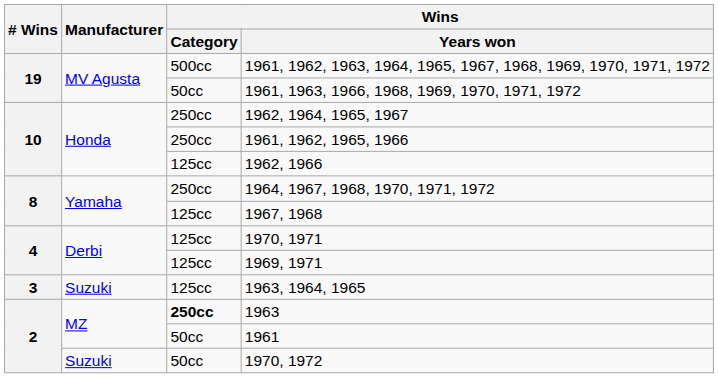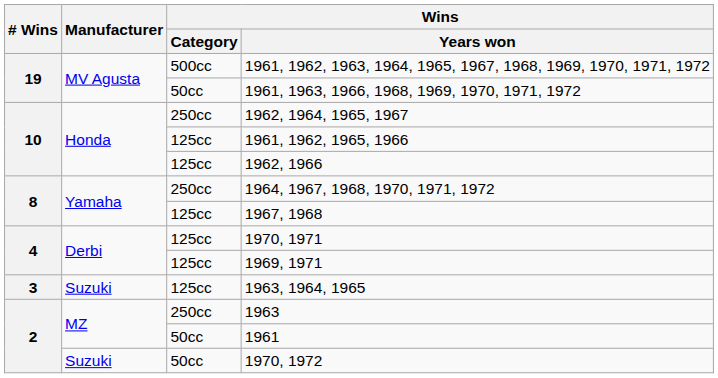 <table class="wikitable" style="font-size: 95%;">
 <tr>
 <th rowspan=2># Wins</th>
 <th rowspan=2>Manufacturer</th>
 <th colspan=2>Wins</th>
 </tr>
 <tr>
 <th>Category</th>
 <th>Years won</th>
 </tr>
 <tr>
 <th rowspan=2>19</th>
 <td rowspan=2> <a href='#'>MV Agusta</a></td>
 <td>500cc</td>
 <td>1961, 1962, 1963, 1964, 1965, 1967, 1968, 1969, 1970, 1971, 1972</td>
 </tr>
 <tr>
 <td>50cc</td>
 <td>1961, 1963, 1966, 1968, 1969, 1970, 1971, 1972</td>
 </tr>
 <tr>
 <th rowspan=3>10</th>
 <td rowspan=3> <a href='#'>Honda</a></td>
 <td>250cc</td>
 <td>1962, 1964, 1965, 1967</td>
 </tr>
 <tr>
-<td>250cc</td>
+<td>125cc</td>
 <td>1961, 1962, 1965, 1966</td>
 </tr>
 <tr>
 <td>125cc</td>
 <td>1962, 1966</td>
 </tr>
 <tr>
 <th rowspan=2>8</th>
 <td rowspan=2> <a href='#'>Yamaha</a></td>
 <td>250cc</td>
 <td>1964, 1967, 1968, 1970, 1971, 1972</td>
 </tr>
 <tr>
 <td>125cc</td>
 <td>1967, 1968</td>
 </tr>
 <tr>
 <th rowspan=2>4</th>
 <td rowspan=2> <a href='#'>Derbi</a></td>
 <td>125cc</td>
 <td>1970, 1971</td>
 </tr>
 <tr>
 <td>125cc</td>
 <td>1969, 1971</td>
 </tr>
 <tr>
 <th>3</th>
 <td> <a href='#'>Suzuki</a></td>
 <td>125cc</td>
 <td>1963, 1964, 1965</td>
 </tr>
 <tr>
 <th rowspan=3>2</th>
 <td rowspan=2> <a href='#'>MZ</a></td>
-<td><strong>250cc</strong></td>
+<td>250cc</td>
 <td>1963</td>
 </tr>
 <tr>
 <td>50cc</td>
 <td>1961</td>
 </tr>
 <tr>
 <td> <a href='#'>Suzuki</a></td>
 <td>50cc</td>
 <td>1970, 1972</td>
 </tr>
 </table>
